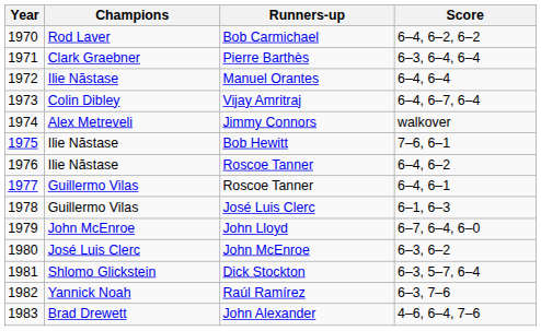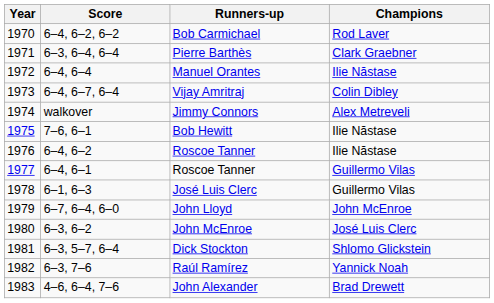 <table class="wikitable" s>
 <tr>
 <th style="width:40px">Year</th>
+<th style="width:160px" class="unsortable">Score</th>
+<th style="width:200px">Runners-up</th>
 <th style="width:200px">Champions</th>
-<th style="width:200px">Runners-up</th>
-<th style="width:160px" class="unsortable">Score</th>
 </tr>
 <tr>
 <td>1970</td>
+<td>6–4, 6–2, 6–2</td>
+<td> <a href='#'>Bob Carmichael</a></td>
 <td> <a href='#'>Rod Laver</a></td>
-<td> <a href='#'>Bob Carmichael</a></td>
-<td>6–4, 6–2, 6–2</td>
 </tr>
 <tr>
 <td>1971</td>
+<td>6–3, 6–4, 6–4</td>
+<td> <a href='#'>Pierre Barthès</a></td>
 <td> <a href='#'>Clark Graebner</a></td>
-<td> <a href='#'>Pierre Barthès</a></td>
-<td>6–3, 6–4, 6–4</td>
 </tr>
 <tr>
 <td>1972</td>
+<td>6–4, 6–4</td>
+<td> <a href='#'>Manuel Orantes</a></td>
 <td> <a href='#'>Ilie Năstase</a></td>
-<td> <a href='#'>Manuel Orantes</a></td>
-<td>6–4, 6–4</td>
 </tr>
 <tr>
 <td>1973</td>
+<td>6–4, 6–7, 6–4</td>
+<td> <a href='#'>Vijay Amritraj</a></td>
 <td> <a href='#'>Colin Dibley</a></td>
-<td> <a href='#'>Vijay Amritraj</a></td>
-<td>6–4, 6–7, 6–4</td>
 </tr>
 <tr>
 <td>1974</td>
+<td>walkover</td>
+<td> <a href='#'>Jimmy Connors</a></td>
 <td> <a href='#'>Alex Metreveli</a></td>
-<td> <a href='#'>Jimmy Connors</a></td>
-<td>walkover</td>
 </tr>
 <tr>
 <td><a href='#'>1975</a></td>
+<td>7–6, 6–1</td>
+<td> <a href='#'>Bob Hewitt</a></td>
 <td> Ilie Năstase</td>
-<td> <a href='#'>Bob Hewitt</a></td>
-<td>7–6, 6–1</td>
 </tr>
 <tr>
 <td>1976</td>
+<td>6–4, 6–2</td>
+<td> <a href='#'>Roscoe Tanner</a></td>
 <td> Ilie Năstase</td>
-<td> <a href='#'>Roscoe Tanner</a></td>
-<td>6–4, 6–2</td>
 </tr>
 <tr>
 <td><a href='#'>1977</a></td>
+<td>6–4, 6–1</td>
+<td> Roscoe Tanner</td>
 <td> <a href='#'>Guillermo Vilas</a></td>
-<td> Roscoe Tanner</td>
-<td>6–4, 6–1</td>
 </tr>
 <tr>
 <td>1978</td>
+<td>6–1, 6–3</td>
+<td> <a href='#'>José Luis Clerc</a></td>
 <td> Guillermo Vilas</td>
-<td> <a href='#'>José Luis Clerc</a></td>
-<td>6–1, 6–3</td>
 </tr>
 <tr>
 <td>1979</td>
+<td>6–7, 6–4, 6–0</td>
+<td> <a href='#'>John Lloyd</a></td>
 <td> <a href='#'>John McEnroe</a></td>
-<td> <a href='#'>John Lloyd</a></td>
-<td>6–7, 6–4, 6–0</td>
 </tr>
 <tr>
 <td>1980</td>
+<td>6–3, 6–2</td>
+<td> <a href='#'>John McEnroe</a></td>
 <td> <a href='#'>José Luis Clerc</a></td>
-<td> <a href='#'>John McEnroe</a></td>
-<td>6–3, 6–2</td>
 </tr>
 <tr>
 <td>1981</td>
+<td>6–3, 5–7, 6–4</td>
+<td> <a href='#'>Dick Stockton</a></td>
 <td> <a href='#'>Shlomo Glickstein</a></td>
-<td> <a href='#'>Dick Stockton</a></td>
-<td>6–3, 5–7, 6–4</td>
 </tr>
 <tr>
 <td>1982</td>
+<td>6–3, 7–6</td>
+<td> <a href='#'>Raúl Ramírez</a></td>
 <td> <a href='#'>Yannick Noah</a></td>
-<td> <a href='#'>Raúl Ramírez</a></td>
-<td>6–3, 7–6</td>
 </tr>
 <tr>
 <td>1983</td>
+<td>4–6, 6–4, 7–6</td>
+<td> <a href='#'>John Alexander</a></td>
 <td> <a href='#'>Brad Drewett</a></td>
-<td> <a href='#'>John Alexander</a></td>
-<td>4–6, 6–4, 7–6</td>
 </tr>
 </table>
